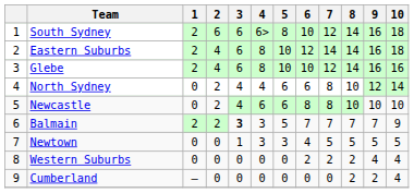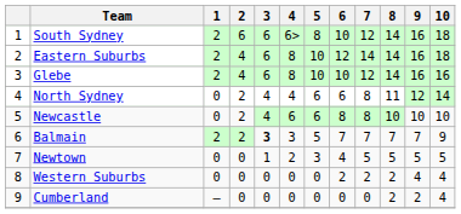 <table class="wikitable" style="text-align:center;">
 <tr>
 <th width=20 abbr="Position"></th>
 <th width=175>Team</th>
 <th width=20 abbr="Round 1">1</th>
 <th width=20 abbr="Round 2">2</th>
 <th width=20 abbr="Round 3">3</th>
 <th width=20 abbr="Round 4">4</th>
 <th width=20 abbr="Round 5">5</th>
 <th width=20 abbr="Round 6">6</th>
 <th width=20 abbr="Round 7">7</th>
 <th width=20 abbr="Round 8">8</th>
 <th width=20 abbr="Round 9">9</th>
 <th width=20 abbr="Round 10">10</th>
 </tr>
 <tr style="background: #ccffcc;">
 <td style="background: #ffffff;">1</td>
 <td style="text-align:left; background: #ffffff;"> <a href='#'>South Sydney</a></td>
 <td style="background: #ccffcc;">2</td>
 <td>6</td>
 <td>6</td>
 <td>6></td>
 <td>8</td>
 <td>10</td>
 <td>12</td>
 <td>14</td>
 <td>16</td>
 <td>18</td>
 </tr>
 <tr style="background: #ccffcc;">
 <td style="background: #ffffff;">2</td>
 <td style="text-align:left; background: #ffffff;"> <a href='#'>Eastern Suburbs</a></td>
 <td style="background: #ccffcc;">2</td>
 <td>4</td>
 <td>6</td>
 <td>8</td>
 <td>10</td>
 <td>12</td>
 <td>14</td>
 <td>14</td>
 <td>16</td>
 <td>18</td>
 </tr>
 <tr style="background: #ccffcc;">
 <td style="background: #ffffff;">3</td>
 <td style="text-align:left; background: #ffffff;"> <a href='#'>Glebe</a></td>
 <td style="background: #ccffcc;">2</td>
 <td>4</td>
 <td>6</td>
 <td>8</td>
 <td>10</td>
 <td>10</td>
 <td>12</td>
 <td>14</td>
 <td>16</td>
 <td>16</td>
 </tr>
 <tr style="background: #ccffcc;">
 <td style="background: #ffffff;">4</td>
 <td style="text-align:left; background: #ffffff;"> <a href='#'>North Sydney</a></td>
 <td style="background: #ffffff;">0</td>
 <td style="background: #ffffff;">2</td>
 <td style="background: #ffffff;">4</td>
 <td style="background: #ffffff;">4</td>
 <td style="background: #ffffff;">6</td>
 <td style="background: #ffffff;">6</td>
 <td style="background: #ffffff;">8</td>
-<td style="background: #ffffff;">10</td>
+<td style="background: #ffffff;">11</td>
 <td>12</td>
 <td>14</td>
 </tr>
 <tr>
 <td>5</td>
 <td style="text-align:left;"> <a href='#'>Newcastle</a></td>
 <td>0</td>
 <td>2</td>
 <td style="background: #ccffcc;">4</td>
 <td style="background: #ccffcc;">6</td>
 <td style="background: #ccffcc;">6</td>
 <td style="background: #ccffcc;">8</td>
 <td style="background: #ccffcc;">8</td>
 <td style="background: #ccffcc;">10</td>
 <td>10</td>
 <td>10</td>
 </tr>
 <tr>
 <td>6</td>
 <td style="text-align:left;"> <a href='#'>Balmain</a></td>
 <td style="background: #ccffcc;">2</td>
 <td style="background: #ccffcc;">2</td>
 <td><strong>3</strong></td>
 <td>3</td>
 <td>5</td>
 <td>7</td>
 <td>7</td>
 <td>7</td>
 <td>7</td>
 <td>9</td>
 </tr>
 <tr>
 <td>7</td>
 <td style="text-align:left;"> <a href='#'>Newtown</a></td>
 <td>0</td>
 <td>0</td>
 <td>1</td>
-<td>3</td>
+<td>2</td>
 <td>3</td>
 <td>4</td>
 <td>5</td>
 <td>5</td>
 <td>5</td>
 <td>5</td>
 </tr>
 <tr>
 <td>8</td>
 <td style="text-align:left;"> <a href='#'>Western Suburbs</a></td>
 <td>0</td>
 <td>0</td>
 <td>0</td>
 <td>0</td>
 <td>0</td>
 <td>2</td>
 <td>2</td>
 <td>2</td>
 <td>4</td>
 <td>4</td>
 </tr>
 <tr>
 <td>9</td>
 <td style="text-align:left;"> <a href='#'>Cumberland</a></td>
 <td>–</td>
 <td>0</td>
 <td>0</td>
 <td>0</td>
 <td>0</td>
 <td>0</td>
 <td>0</td>
 <td>2</td>
 <td>2</td>
 <td>4</td>
 </tr>
 <tr>
 </tr>
 </table>
